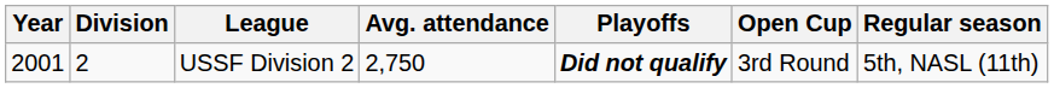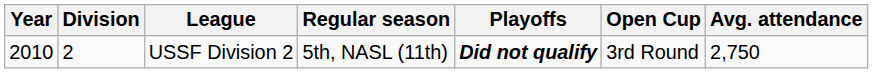 <table class="wikitable">
 <tr>
 <th>Year</th>
 <th>Division</th>
 <th>League</th>
-<th>Avg. attendance</th>
+<th>Regular season</th>
 <th>Playoffs</th>
 <th>Open Cup</th>
-<th>Regular season</th>
+<th>Avg. attendance</th>
 </tr>
 <tr>
-<td>2001</td>
+<td>2010</td>
 <td>2</td>
 <td>USSF Division 2</td>
-<td>2,750</td>
+<td>5th, NASL (11th)</td>
 <td><strong><em>Did not qualify</em></strong></td>
 <td>3rd Round</td>
-<td>5th, NASL (11th)</td>
+<td>2,750</td>
 </tr>
 </table>
